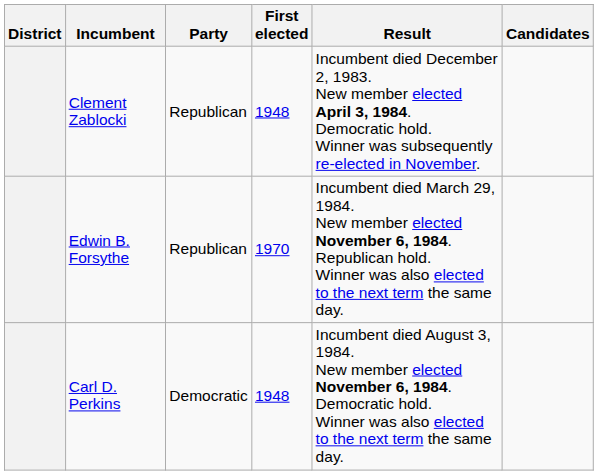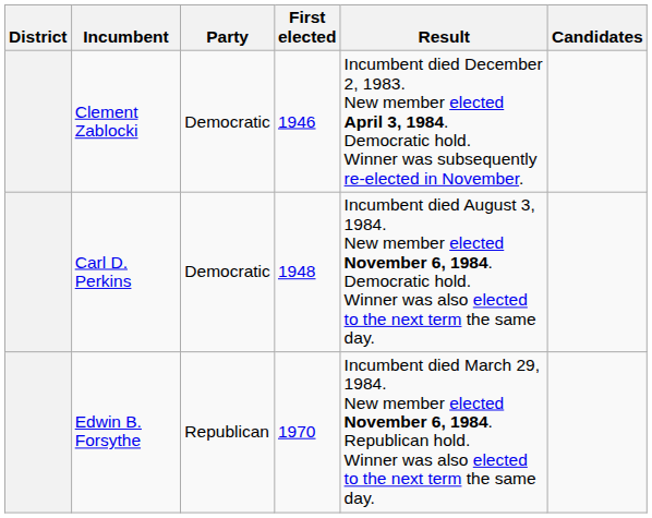 <table class=wikitable>
 <tr valign=bottom>
 <th>District</th>
 <th>Incumbent</th>
 <th>Party</th>
 <th>First<br>elected</th>
 <th>Result</th>
 <th>Candidates</th>
 </tr>
 <tr>
 <th></th>
 <td><a href='#'>Clement Zablocki</a></td>
-<td>Republican</td>
+<td>Democratic</td>
+<td><a href='#'>1946</a></td>
+<td>Incumbent died December 2, 1983.<br>New member <a href='#'>elected</a> <strong>April 3, 1984</strong>.<br>Democratic hold.<br>Winner was subsequently <a href='#'>re-elected in November</a>.</td>
+<td nowrap></td>
+</tr>
+<tr>
+<th></th>
+<td><a href='#'>Carl D. Perkins</a></td>
+<td>Democratic</td>
 <td><a href='#'>1948</a></td>
-<td>Incumbent died December 2, 1983.<br>New member <a href='#'>elected</a> <strong>April 3, 1984</strong>.<br>Democratic hold.<br>Winner was subsequently <a href='#'>re-elected in November</a>.</td>
+<td>Incumbent died August 3, 1984.<br>New member <a href='#'>elected</a> <strong>November 6, 1984</strong>.<br>Democratic hold.<br>Winner was also <a href='#'>elected to the next term</a> the same day.</td>
 <td nowrap></td>
 </tr>
 <tr>
 <th></th>
 <td><a href='#'>Edwin B. Forsythe</a></td>
 <td>Republican</td>
 <td><a href='#'>1970</a></td>
 <td>Incumbent died March 29, 1984.<br>New member <a href='#'>elected</a> <strong>November 6, 1984</strong>.<br> Republican hold.<br>Winner was also <a href='#'>elected to the next term</a> the same day.</td>
 <td nowrap></td>
 </tr>
-<tr>
-<th></th>
-<td><a href='#'>Carl D. Perkins</a></td>
-<td>Democratic</td>
-<td><a href='#'>1948</a></td>
-<td>Incumbent died August 3, 1984.<br>New member <a href='#'>elected</a> <strong>November 6, 1984</strong>.<br>Democratic hold.<br>Winner was also <a href='#'>elected to the next term</a> the same day.</td>
-<td nowrap></td>
-</tr>
 </table>
